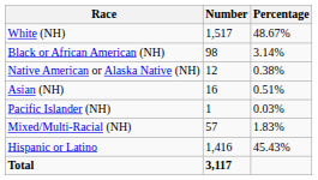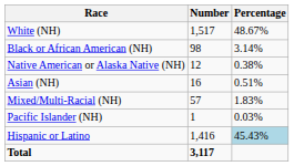 <table class="wikitable">
 <tr>
 <th>Race</th>
 <th>Number</th>
 <th>Percentage</th>
 </tr>
 <tr>
 <td><a href='#'>White</a> (NH)</td>
 <td>1,517</td>
 <td>48.67%</td>
 </tr>
 <tr>
 <td><a href='#'>Black or African American</a> (NH)</td>
 <td>98</td>
 <td>3.14%</td>
 </tr>
 <tr>
 <td><a href='#'>Native American</a> or <a href='#'>Alaska Native</a> (NH)</td>
 <td>12</td>
 <td>0.38%</td>
 </tr>
 <tr>
 <td><a href='#'>Asian</a> (NH)</td>
 <td>16</td>
 <td>0.51%</td>
 </tr>
 <tr>
+<td><a href='#'>Mixed/Multi-Racial</a> (NH)</td>
+<td>57</td>
+<td>1.83%</td>
+</tr>
+<tr>
 <td><a href='#'>Pacific Islander</a> (NH)</td>
 <td>1</td>
 <td>0.03%</td>
 </tr>
 <tr>
-<td><a href='#'>Mixed/Multi-Racial</a> (NH)</td>
-<td>57</td>
-<td>1.83%</td>
-</tr>
-<tr>
 <td><a href='#'>Hispanic or Latino</a></td>
 <td>1,416</td>
-<td>45.43%</td>
+<td style="background: lightblue;">45.43%</td>
 </tr>
 <tr>
 <td><strong>Total</strong></td>
 <td><strong>3,117</strong></td>
 <td></td>
 </tr>
 </table>
